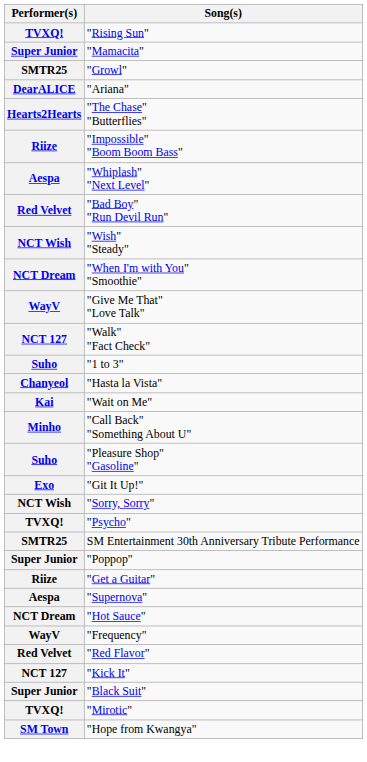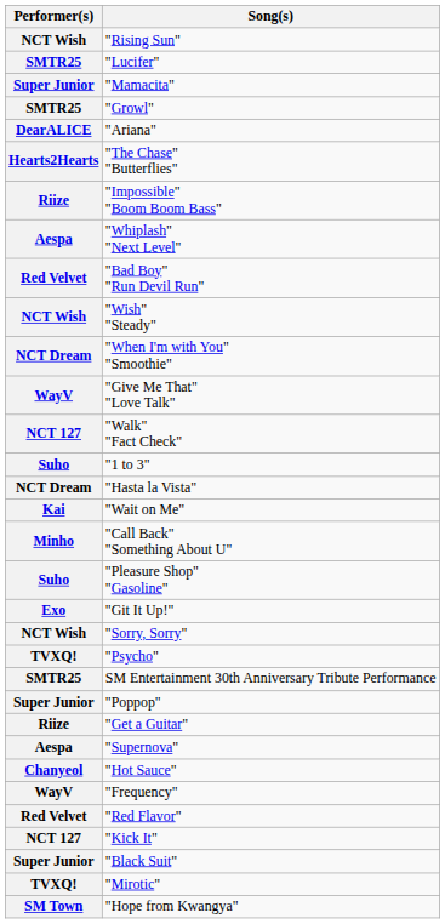 <table class="wikitable plainrowheaders">
 <tr>
 <th>Performer(s)</th>
 <th>Song(s)</th>
 </tr>
 <tr>
-<th scope="row"><a href='#'>TVXQ!</a></th>
+<th scope="row">NCT Wish</th>
 <td>"<a href='#'>Rising Sun</a>"</td>
+</tr>
+<tr>
+<th scope="row"><a href='#'>SMTR25</a></th>
+<td>"<a href='#'>Lucifer</a>"</td>
 </tr>
 <tr>
 <th scope="row"><a href='#'>Super Junior</a></th>
 <td>"<a href='#'>Mamacita</a>"</td>
 </tr>
 <tr>
 <th scope="row">SMTR25</th>
 <td>"<a href='#'>Growl</a>"</td>
 </tr>
 <tr>
 <th scope="row"><a href='#'>DearALICE</a></th>
 <td>"Ariana"</td>
 </tr>
 <tr>
 <th scope="row"><a href='#'>Hearts2Hearts</a></th>
 <td>"<a href='#'>The Chase</a>"<br>"Butterflies"</td>
 </tr>
 <tr>
 <th scope="row"><a href='#'>Riize</a></th>
 <td>"<a href='#'>Impossible</a>"<br>"<a href='#'>Boom Boom Bass</a>"</td>
 </tr>
 <tr>
 <th scope="row"><a href='#'>Aespa</a></th>
 <td>"<a href='#'>Whiplash</a>"<br>"<a href='#'>Next Level</a>"</td>
 </tr>
 <tr>
 <th scope="row"><a href='#'>Red Velvet</a></th>
 <td>"<a href='#'>Bad Boy</a>"<br>"<a href='#'>Run Devil Run</a>"</td>
 </tr>
 <tr>
 <th scope="row"><a href='#'>NCT Wish</a></th>
 <td>"<a href='#'>Wish</a>"<br>"Steady"</td>
 </tr>
 <tr>
 <th scope="row"><a href='#'>NCT Dream</a></th>
 <td>"<a href='#'>When I'm with You</a>"<br>"Smoothie"</td>
 </tr>
 <tr>
 <th scope="row"><a href='#'>WayV</a></th>
 <td>"Give Me That"<br>"Love Talk"</td>
 </tr>
 <tr>
 <th scope="row"><a href='#'>NCT 127</a></th>
 <td>"Walk"<br>"Fact Check"</td>
 </tr>
 <tr>
 <th scope="row"><a href='#'>Suho</a></th>
 <td>"1 to 3"</td>
 </tr>
 <tr>
-<th scope="row"><a href='#'>Chanyeol</a></th>
+<th scope="row">NCT Dream</th>
 <td>"Hasta la Vista"</td>
 </tr>
 <tr>
 <th scope="row"><a href='#'>Kai</a></th>
 <td>"Wait on Me"</td>
 </tr>
 <tr>
 <th scope="row"><a href='#'>Minho</a></th>
 <td>"Call Back"<br>"Something About U"</td>
 </tr>
 <tr>
 <th scope="row"><a href='#'>Suho</a></th>
 <td>"Pleasure Shop"<br>"<a href='#'>Gasoline</a>"</td>
 </tr>
 <tr>
 <th scope="row"><a href='#'>Exo</a></th>
 <td>"Git It Up!"</td>
 </tr>
 <tr>
 <th scope="row">NCT Wish</th>
 <td>"<a href='#'>Sorry, Sorry</a>"</td>
 </tr>
 <tr>
 <th scope="row">TVXQ!</th>
 <td>"<a href='#'>Psycho</a>"</td>
 </tr>
 <tr>
 <th scope="row">SMTR25</th>
 <td>SM Entertainment 30th Anniversary Tribute Performance</td>
 </tr>
 <tr>
 <th scope="row">Super Junior</th>
 <td>"Poppop"</td>
 </tr>
 <tr>
 <th scope="row">Riize</th>
 <td>"<a href='#'>Get a Guitar</a>"</td>
 </tr>
 <tr>
 <th scope="row">Aespa</th>
 <td>"<a href='#'>Supernova</a>"</td>
 </tr>
 <tr>
-<th scope="row">NCT Dream</th>
+<th scope="row"><a href='#'>Chanyeol</a></th>
 <td>"<a href='#'>Hot Sauce</a>"</td>
 </tr>
 <tr>
 <th scope="row">WayV</th>
 <td>"Frequency"</td>
 </tr>
 <tr>
 <th scope="row">Red Velvet</th>
 <td>"<a href='#'>Red Flavor</a>"</td>
 </tr>
 <tr>
 <th scope="row">NCT 127</th>
 <td>"<a href='#'>Kick It</a>"</td>
 </tr>
 <tr>
 <th scope="row">Super Junior</th>
 <td>"<a href='#'>Black Suit</a>"</td>
 </tr>
 <tr>
 <th scope="row">TVXQ!</th>
 <td>"<a href='#'>Mirotic</a>"</td>
 </tr>
 <tr>
 <th scope="row"><a href='#'>SM Town</a></th>
 <td>"Hope from Kwangya"</td>
 </tr>
 </table>
